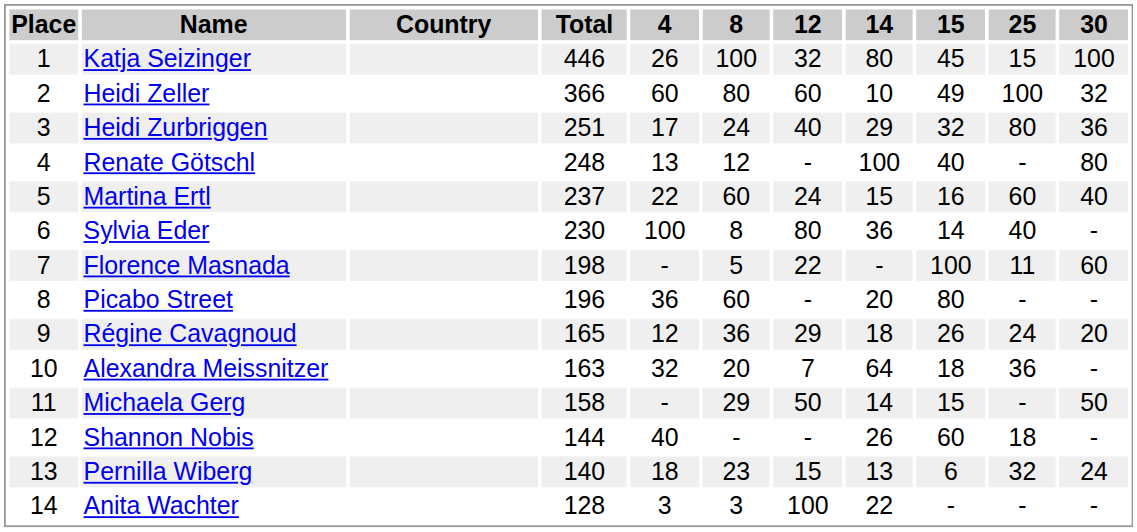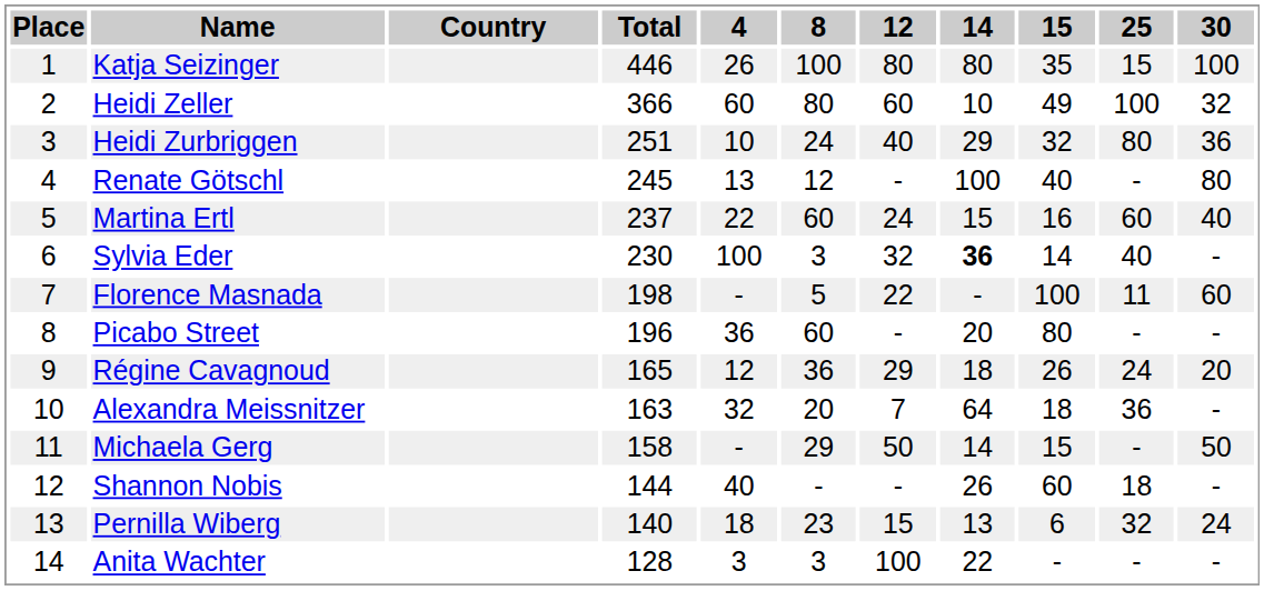 <table border="0" style="border: 1px solid #999; background-color:#FFFFFF; text-align:center; font-size:86%; line-height:15px;">
 <tr align="center" bgcolor="#CCCCCC">
 <th width=35>Place</th>
 <th width=170>Name</th>
 <th width=120>Country</th>
 <th width=50>Total</th>
 <th width=40>4</th>
 <th width=40>8</th>
 <th width=40>12</th>
 <th width=40>14</th>
 <th width=40>15</th>
 <th width=40>25</th>
 <th width=40>30</th>
 </tr>
 <tr bgcolor="#EFEFEF">
 <td>1</td>
 <td align="left"><a href='#'>Katja Seizinger</a></td>
 <td align="left"></td>
 <td>446</td>
 <td>26</td>
 <td>100</td>
-<td>32</td>
 <td>80</td>
-<td>45</td>
+<td>80</td>
+<td>35</td>
 <td>15</td>
 <td>100</td>
 </tr>
 <tr>
 <td>2</td>
 <td align="left"><a href='#'>Heidi Zeller</a></td>
 <td align="left"></td>
 <td>366</td>
 <td>60</td>
 <td>80</td>
 <td>60</td>
 <td>10</td>
 <td>49</td>
 <td>100</td>
 <td>32</td>
 </tr>
 <tr bgcolor="#EFEFEF">
 <td>3</td>
 <td align="left"><a href='#'>Heidi Zurbriggen</a></td>
 <td align="left"></td>
 <td>251</td>
-<td>17</td>
+<td>10</td>
 <td>24</td>
 <td>40</td>
 <td>29</td>
 <td>32</td>
 <td>80</td>
 <td>36</td>
 </tr>
 <tr>
 <td>4</td>
 <td align="left"><a href='#'>Renate Götschl</a></td>
 <td align="left"></td>
-<td>248</td>
+<td>245</td>
 <td>13</td>
 <td>12</td>
 <td>-</td>
 <td>100</td>
 <td>40</td>
 <td>-</td>
 <td>80</td>
 </tr>
 <tr bgcolor="#EFEFEF">
 <td>5</td>
 <td align="left"><a href='#'>Martina Ertl</a></td>
 <td align="left"></td>
 <td>237</td>
 <td>22</td>
 <td>60</td>
 <td>24</td>
 <td>15</td>
 <td>16</td>
 <td>60</td>
 <td>40</td>
 </tr>
 <tr>
 <td>6</td>
 <td align="left"><a href='#'>Sylvia Eder</a></td>
 <td align="left"></td>
 <td>230</td>
 <td>100</td>
-<td>8</td>
-<td>80</td>
-<td>36</td>
+<td>3</td>
+<td>32</td>
+<td><strong>36</strong></td>
 <td>14</td>
 <td>40</td>
 <td>-</td>
 </tr>
 <tr bgcolor="#EFEFEF">
 <td>7</td>
 <td align="left"><a href='#'>Florence Masnada</a></td>
 <td align="left"></td>
 <td>198</td>
 <td>-</td>
 <td>5</td>
 <td>22</td>
 <td>-</td>
 <td>100</td>
 <td>11</td>
 <td>60</td>
 </tr>
 <tr>
 <td>8</td>
 <td align="left"><a href='#'>Picabo Street</a></td>
 <td align="left"></td>
 <td>196</td>
 <td>36</td>
 <td>60</td>
 <td>-</td>
 <td>20</td>
 <td>80</td>
 <td>-</td>
 <td>-</td>
 </tr>
 <tr bgcolor="#EFEFEF">
 <td>9</td>
 <td align="left"><a href='#'>Régine Cavagnoud</a></td>
 <td align="left"></td>
 <td>165</td>
 <td>12</td>
 <td>36</td>
 <td>29</td>
 <td>18</td>
 <td>26</td>
 <td>24</td>
 <td>20</td>
 </tr>
 <tr>
 <td>10</td>
 <td align="left"><a href='#'>Alexandra Meissnitzer</a></td>
 <td align="left"></td>
 <td>163</td>
 <td>32</td>
 <td>20</td>
 <td>7</td>
 <td>64</td>
 <td>18</td>
 <td>36</td>
 <td>-</td>
 </tr>
 <tr bgcolor="#EFEFEF">
 <td>11</td>
 <td align="left"><a href='#'>Michaela Gerg</a></td>
 <td align="left"></td>
 <td>158</td>
 <td>-</td>
 <td>29</td>
 <td>50</td>
 <td>14</td>
 <td>15</td>
 <td>-</td>
 <td>50</td>
 </tr>
 <tr>
 <td>12</td>
 <td align="left"><a href='#'>Shannon Nobis</a></td>
 <td align="left"></td>
 <td>144</td>
 <td>40</td>
 <td>-</td>
 <td>-</td>
 <td>26</td>
 <td>60</td>
 <td>18</td>
 <td>-</td>
 </tr>
 <tr bgcolor="#EFEFEF">
 <td>13</td>
 <td align="left"><a href='#'>Pernilla Wiberg</a></td>
 <td align="left"></td>
 <td>140</td>
 <td>18</td>
 <td>23</td>
 <td>15</td>
 <td>13</td>
 <td>6</td>
 <td>32</td>
 <td>24</td>
 </tr>
 <tr>
 <td>14</td>
 <td align="left"><a href='#'>Anita Wachter</a></td>
 <td align="left"></td>
 <td>128</td>
 <td>3</td>
 <td>3</td>
 <td>100</td>
 <td>22</td>
 <td>-</td>
 <td>-</td>
 <td>-</td>
 </tr>
 </table>
